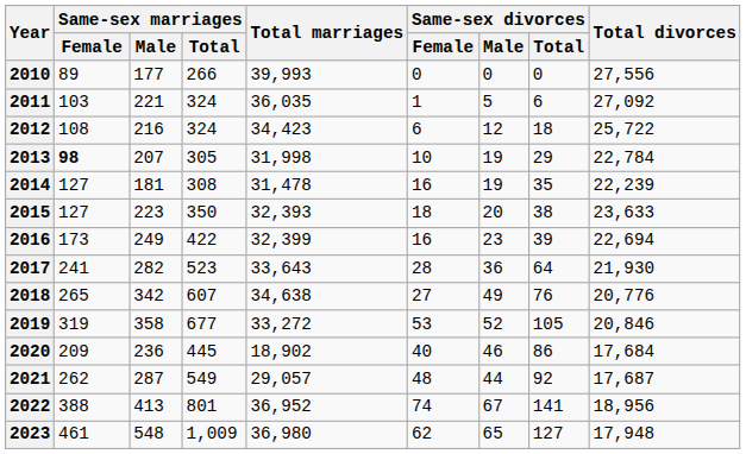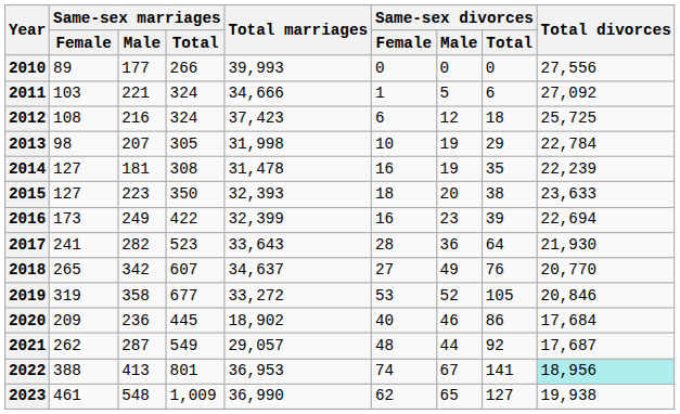 <table class="wikitable" style="text-align:left;">
 <tr>
 <th rowspan=2>Year</th>
 <th colspan=3>Same-sex marriages</th>
 <th rowspan=2>Total marriages</th>
 <th colspan=3>Same-sex divorces</th>
 <th rowspan=2>Total divorces</th>
 </tr>
 <tr>
 <th>Female</th>
 <th>Male</th>
 <th>Total</th>
 <th>Female</th>
 <th>Male</th>
 <th>Total</th>
 </tr>
 <tr>
 <th>2010</th>
 <td>89</td>
 <td>177</td>
 <td>266</td>
 <td>39,993</td>
 <td>0</td>
 <td>0</td>
 <td>0</td>
 <td>27,556</td>
 </tr>
 <tr>
 <th>2011</th>
 <td>103</td>
 <td>221</td>
 <td>324</td>
-<td>36,035</td>
+<td>34,666</td>
 <td>1</td>
 <td>5</td>
 <td>6</td>
 <td>27,092</td>
 </tr>
 <tr>
 <th>2012</th>
 <td>108</td>
 <td>216</td>
 <td>324</td>
-<td>34,423</td>
+<td>37,423</td>
 <td>6</td>
 <td>12</td>
 <td>18</td>
-<td>25,722</td>
+<td>25,725</td>
 </tr>
 <tr>
 <th>2013</th>
-<td><strong>98</strong></td>
+<td>98</td>
 <td>207</td>
 <td>305</td>
 <td>31,998</td>
 <td>10</td>
 <td>19</td>
 <td>29</td>
 <td>22,784</td>
 </tr>
 <tr>
 <th>2014</th>
 <td>127</td>
 <td>181</td>
 <td>308</td>
 <td>31,478</td>
 <td>16</td>
 <td>19</td>
 <td>35</td>
 <td>22,239</td>
 </tr>
 <tr>
 <th>2015</th>
 <td>127</td>
 <td>223</td>
 <td>350</td>
 <td>32,393</td>
 <td>18</td>
 <td>20</td>
 <td>38</td>
 <td>23,633</td>
 </tr>
 <tr>
 <th>2016</th>
 <td>173</td>
 <td>249</td>
 <td>422</td>
 <td>32,399</td>
 <td>16</td>
 <td>23</td>
 <td>39</td>
 <td>22,694</td>
 </tr>
 <tr>
 <th>2017</th>
 <td>241</td>
 <td>282</td>
 <td>523</td>
 <td>33,643</td>
 <td>28</td>
 <td>36</td>
 <td>64</td>
 <td>21,930</td>
 </tr>
 <tr>
 <th>2018</th>
 <td>265</td>
 <td>342</td>
 <td>607</td>
-<td>34,638</td>
+<td>34,637</td>
 <td>27</td>
 <td>49</td>
 <td>76</td>
-<td>20,776</td>
+<td>20,770</td>
 </tr>
 <tr>
 <th>2019</th>
 <td>319</td>
 <td>358</td>
 <td>677</td>
 <td>33,272</td>
 <td>53</td>
 <td>52</td>
 <td>105</td>
 <td>20,846</td>
 </tr>
 <tr>
 <th>2020</th>
 <td>209</td>
 <td>236</td>
 <td>445</td>
 <td>18,902</td>
 <td>40</td>
 <td>46</td>
 <td>86</td>
 <td>17,684</td>
 </tr>
 <tr>
 <th>2021</th>
 <td>262</td>
 <td>287</td>
 <td>549</td>
 <td>29,057</td>
 <td>48</td>
 <td>44</td>
 <td>92</td>
 <td>17,687</td>
 </tr>
 <tr>
 <th>2022</th>
 <td>388</td>
 <td>413</td>
 <td>801</td>
-<td>36,952</td>
+<td>36,953</td>
 <td>74</td>
 <td>67</td>
 <td>141</td>
-<td>18,956</td>
+<td style="background: paleturquoise;">18,956</td>
 </tr>
 <tr>
 <th>2023</th>
 <td>461</td>
 <td>548</td>
 <td>1,009</td>
-<td>36,980</td>
+<td>36,990</td>
 <td>62</td>
 <td>65</td>
 <td>127</td>
-<td>17,948</td>
+<td>19,938</td>
 </tr>
 </table>
